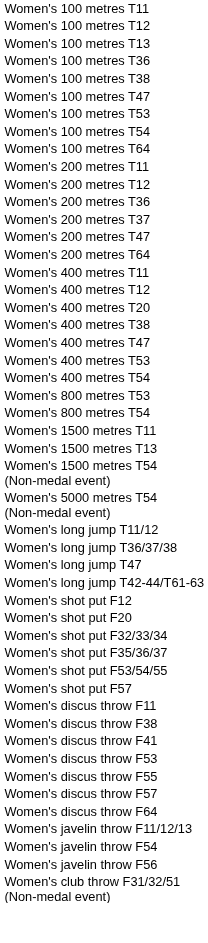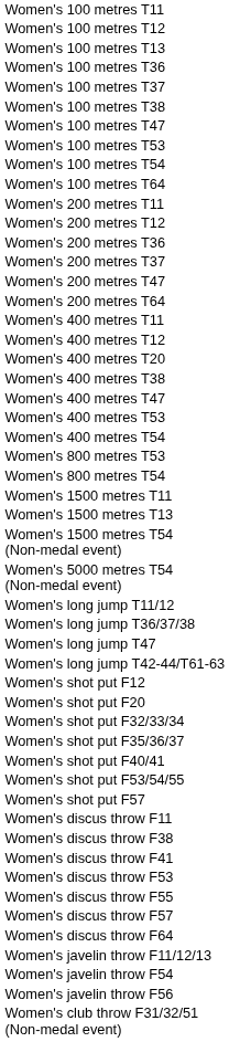 <table>
 <tr>
 <td>Women's 100 metres T11<br></td>
 <td></td>
 <td></td>
 <td></td>
 </tr>
 <tr>
 <td>Women's 100 metres T12<br></td>
 <td></td>
 <td></td>
 <td></td>
 </tr>
 <tr>
 <td>Women's 100 metres T13<br></td>
 <td></td>
 <td></td>
 <td></td>
 </tr>
 <tr>
 <td>Women's 100 metres T36<br></td>
+<td></td>
+<td></td>
+<td></td>
+</tr>
+<tr>
+<td>Women's 100 metres T37<br></td>
 <td></td>
 <td></td>
 <td></td>
 </tr>
 <tr>
 <td>Women's 100 metres T38<br></td>
 <td></td>
 <td></td>
 <td></td>
 </tr>
 <tr>
 <td>Women's 100 metres T47<br></td>
 <td></td>
 <td></td>
 <td></td>
 </tr>
 <tr>
 <td>Women's 100 metres T53<br></td>
 <td></td>
 <td></td>
 <td></td>
 </tr>
 <tr>
 <td>Women's 100 metres T54<br></td>
 <td></td>
 <td></td>
 <td></td>
 </tr>
 <tr>
 <td>Women's 100 metres T64<br></td>
 <td></td>
 <td></td>
 <td></td>
 </tr>
 <tr>
 <td>Women's 200 metres T11<br></td>
 <td></td>
 <td></td>
 <td></td>
 </tr>
 <tr>
 <td>Women's 200 metres T12<br></td>
 <td></td>
 <td></td>
 <td></td>
 </tr>
 <tr>
 <td>Women's 200 metres T36<br></td>
 <td></td>
 <td></td>
 <td></td>
 </tr>
 <tr>
 <td>Women's 200 metres T37<br></td>
 <td></td>
 <td></td>
 <td></td>
 </tr>
 <tr>
 <td>Women's 200 metres T47<br></td>
 <td></td>
 <td></td>
 <td></td>
 </tr>
 <tr>
 <td>Women's 200 metres T64<br></td>
 <td></td>
 <td></td>
 <td></td>
 </tr>
 <tr>
 <td>Women's 400 metres T11<br></td>
 <td></td>
 <td></td>
 <td></td>
 </tr>
 <tr>
 <td>Women's 400 metres T12<br></td>
 <td></td>
 <td></td>
 <td></td>
 </tr>
 <tr>
 <td>Women's 400 metres T20<br></td>
 <td></td>
 <td></td>
 <td></td>
 </tr>
 <tr>
 <td>Women's 400 metres T38<br></td>
 <td></td>
 <td></td>
 <td></td>
 </tr>
 <tr>
 <td>Women's 400 metres T47<br></td>
 <td></td>
 <td></td>
 <td></td>
 </tr>
 <tr>
 <td>Women's 400 metres T53<br></td>
 <td></td>
 <td></td>
 <td></td>
 </tr>
 <tr>
 <td>Women's 400 metres T54<br></td>
 <td></td>
 <td></td>
 <td></td>
 </tr>
 <tr>
 <td>Women's 800 metres T53<br></td>
 <td></td>
 <td></td>
 <td></td>
 </tr>
 <tr>
 <td>Women's 800 metres T54<br></td>
 <td></td>
 <td></td>
 <td></td>
 </tr>
 <tr>
 <td>Women's 1500 metres T11<br></td>
 <td></td>
 <td></td>
 <td></td>
 </tr>
 <tr>
 <td>Women's 1500 metres T13<br></td>
 <td></td>
 <td></td>
 <td></td>
 </tr>
 <tr>
 <td>Women's 1500 metres T54<br>(Non-medal event)<br></td>
 <td></td>
 <td></td>
 <td></td>
 </tr>
 <tr>
 <td>Women's 5000 metres T54<br>(Non-medal event)<br></td>
 <td></td>
 <td></td>
 <td></td>
 </tr>
 <tr>
 <td>Women's long jump T11/12<br></td>
 <td></td>
 <td></td>
 <td></td>
 </tr>
 <tr>
 <td>Women's long jump T36/37/38<br></td>
 <td></td>
 <td></td>
 <td></td>
 </tr>
 <tr>
 <td>Women's long jump T47<br></td>
 <td></td>
 <td></td>
 <td></td>
 </tr>
 <tr>
 <td>Women's long jump T42-44/T61-63<br></td>
 <td></td>
 <td></td>
 <td></td>
 </tr>
 <tr>
 <td>Women's shot put F12<br></td>
 <td></td>
 <td></td>
 <td></td>
 </tr>
 <tr>
 <td>Women's shot put F20<br></td>
 <td></td>
 <td></td>
 <td></td>
 </tr>
 <tr>
 <td>Women's shot put F32/33/34<br></td>
 <td></td>
 <td></td>
 <td></td>
 </tr>
 <tr>
 <td>Women's shot put F35/36/37<br></td>
 <td></td>
 <td></td>
 <td></td>
 </tr>
 <tr>
+<td>Women's shot put F40/41<br></td>
+<td></td>
+<td></td>
+<td></td>
+</tr>
+<tr>
 <td>Women's shot put F53/54/55<br></td>
 <td></td>
 <td></td>
 <td></td>
 </tr>
 <tr>
 <td>Women's shot put F57<br></td>
 <td></td>
 <td></td>
 <td></td>
 </tr>
 <tr>
 <td>Women's discus throw F11<br></td>
 <td></td>
 <td></td>
 <td></td>
 </tr>
 <tr>
 <td>Women's discus throw F38<br></td>
 <td></td>
 <td></td>
 <td></td>
 </tr>
 <tr>
 <td>Women's discus throw F41<br></td>
 <td></td>
 <td></td>
 <td></td>
 </tr>
 <tr>
 <td>Women's discus throw F53<br></td>
 <td></td>
 <td></td>
 <td></td>
 </tr>
 <tr>
 <td>Women's discus throw F55<br></td>
 <td></td>
 <td></td>
 <td></td>
 </tr>
 <tr>
 <td>Women's discus throw F57<br></td>
 <td></td>
 <td></td>
 <td></td>
 </tr>
 <tr>
 <td>Women's discus throw F64<br></td>
 <td></td>
 <td></td>
 <td></td>
 </tr>
 <tr>
 <td>Women's javelin throw F11/12/13<br></td>
 <td></td>
 <td></td>
 <td></td>
 </tr>
 <tr>
 <td>Women's javelin throw F54<br></td>
 <td></td>
 <td></td>
 <td></td>
 </tr>
 <tr>
 <td>Women's javelin throw F56<br></td>
 <td></td>
 <td></td>
 <td></td>
 </tr>
 <tr>
 <td>Women's club throw F31/32/51<br>(Non-medal event)<br></td>
 <td></td>
 <td></td>
 <td></td>
 </tr>
 </table>
